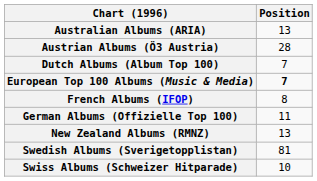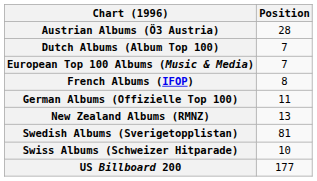 <table class="wikitable plainrowheaders sortable">
 <tr>
 <th>Chart (1996)</th>
 <th>Position</th>
-</tr>
-<tr>
-<th scope="row">Australian Albums (ARIA)</th>
-<td align=center>13</td>
 </tr>
 <tr>
 <th scope="row">Austrian Albums (Ö3 Austria)</th>
 <td align=center>28</td>
 </tr>
 <tr>
 <th scope="row">Dutch Albums (Album Top 100)</th>
 <td align=center>7</td>
 </tr>
 <tr>
 <th scope="row">European Top 100 Albums (<em>Music & Media</em>)</th>
-<td align=center><strong>7</strong></td>
+<td align=center>7</td>
 </tr>
 <tr>
 <th scope="row">French Albums (<a href='#'>IFOP</a>)</th>
 <td align=center>8</td>
 </tr>
 <tr>
 <th scope="row">German Albums (Offizielle Top 100)</th>
 <td align=center>11</td>
 </tr>
 <tr>
 <th scope="row">New Zealand Albums (RMNZ)</th>
 <td align=center>13</td>
 </tr>
 <tr>
 <th scope="row">Swedish Albums (Sverigetopplistan)</th>
 <td align="center">81</td>
 </tr>
 <tr>
 <th scope="row">Swiss Albums (Schweizer Hitparade)</th>
 <td align=center>10</td>
 </tr>
+<tr>
+<th scope="row">US <em>Billboard</em> 200</th>
+<td align=center>177</td>
+</tr>
 </table>
